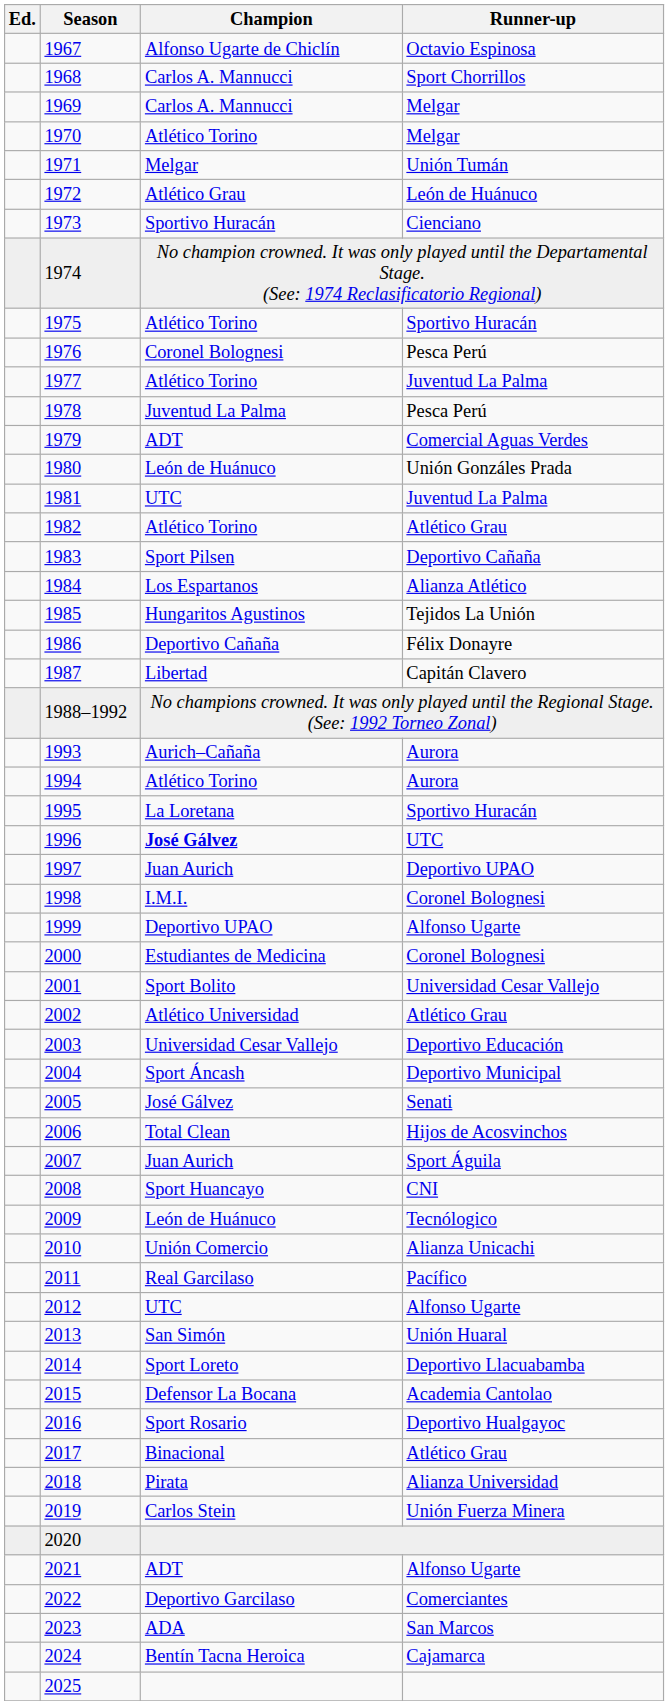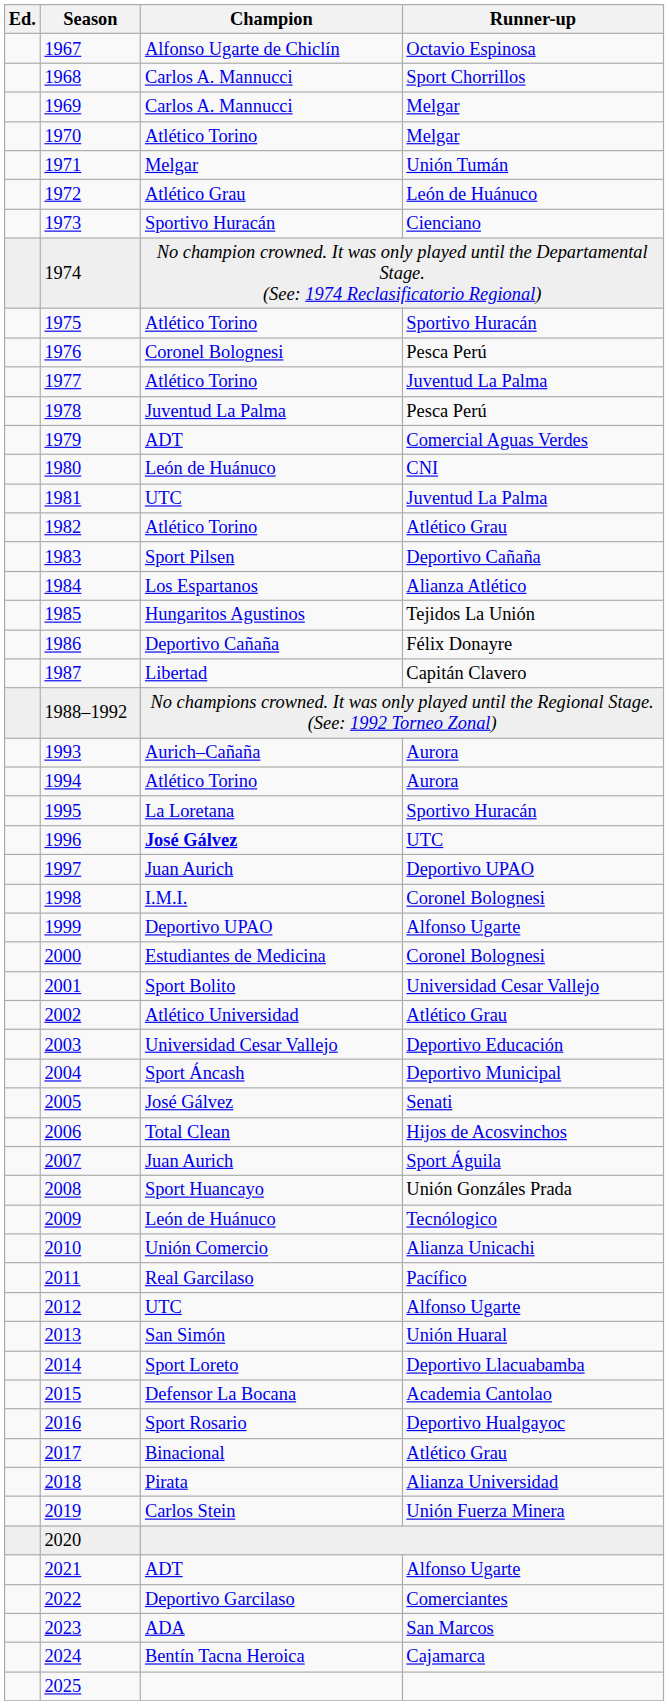 <table class="wikitable sortable">
 <tr>
 <th width=px>Ed.</th>
 <th width=80px>Season</th>
 <th width=220px>Champion</th>
 <th width=220px>Runner-up</th>
 </tr>
 <tr>
 <td></td>
 <td><a href='#'>1967</a></td>
 <td><a href='#'>Alfonso Ugarte de Chiclín</a> </td>
 <td><a href='#'>Octavio Espinosa</a></td>
 </tr>
 <tr>
 <td></td>
 <td><a href='#'>1968</a></td>
 <td><a href='#'>Carlos A. Mannucci</a> </td>
 <td><a href='#'>Sport Chorrillos</a></td>
 </tr>
 <tr>
 <td></td>
 <td><a href='#'>1969</a></td>
 <td><a href='#'>Carlos A. Mannucci</a> </td>
 <td><a href='#'>Melgar</a></td>
 </tr>
 <tr>
 <td></td>
 <td><a href='#'>1970</a></td>
 <td><a href='#'>Atlético Torino</a> </td>
 <td><a href='#'>Melgar</a></td>
 </tr>
 <tr>
 <td></td>
 <td><a href='#'>1971</a></td>
 <td><a href='#'>Melgar</a> </td>
 <td><a href='#'>Unión Tumán</a></td>
 </tr>
 <tr>
 <td></td>
 <td><a href='#'>1972</a></td>
 <td><a href='#'>Atlético Grau</a> </td>
 <td><a href='#'>León de Huánuco</a></td>
 </tr>
 <tr>
 <td></td>
 <td><a href='#'>1973</a></td>
 <td><a href='#'>Sportivo Huracán</a> </td>
 <td><a href='#'>Cienciano</a></td>
 </tr>
 <tr bgcolor=#efefef>
 <td></td>
 <td>1974</td>
 <td colspan="2" style="text-align:center;"><em>No champion crowned. It was only played until the Departamental Stage.</em><br><em>(See: <a href='#'>1974 Reclasificatorio Regional</a>)</em></td>
 </tr>
 <tr>
 <td></td>
 <td><a href='#'>1975</a></td>
 <td><a href='#'>Atlético Torino</a> </td>
 <td><a href='#'>Sportivo Huracán</a></td>
 </tr>
 <tr>
 <td></td>
 <td><a href='#'>1976</a></td>
 <td><a href='#'>Coronel Bolognesi</a> </td>
 <td>Pesca Perú</td>
 </tr>
 <tr>
 <td></td>
 <td><a href='#'>1977</a></td>
 <td><a href='#'>Atlético Torino</a> </td>
 <td><a href='#'>Juventud La Palma</a></td>
 </tr>
 <tr>
 <td></td>
 <td><a href='#'>1978</a></td>
 <td><a href='#'>Juventud La Palma</a> </td>
 <td>Pesca Perú</td>
 </tr>
 <tr>
 <td></td>
 <td><a href='#'>1979</a></td>
 <td><a href='#'>ADT</a> </td>
 <td><a href='#'>Comercial Aguas Verdes</a></td>
 </tr>
 <tr>
 <td></td>
 <td><a href='#'>1980</a></td>
 <td><a href='#'>León de Huánuco</a> </td>
-<td>Unión Gonzáles Prada</td>
+<td><a href='#'>CNI</a></td>
 </tr>
 <tr>
 <td></td>
 <td><a href='#'>1981</a></td>
 <td><a href='#'>UTC</a> </td>
 <td><a href='#'>Juventud La Palma</a></td>
 </tr>
 <tr>
 <td></td>
 <td><a href='#'>1982</a></td>
 <td><a href='#'>Atlético Torino</a> </td>
 <td><a href='#'>Atlético Grau</a></td>
 </tr>
 <tr>
 <td></td>
 <td><a href='#'>1983</a></td>
 <td><a href='#'>Sport Pilsen</a> </td>
 <td><a href='#'>Deportivo Cañaña</a></td>
 </tr>
 <tr>
 <td></td>
 <td><a href='#'>1984</a></td>
 <td><a href='#'>Los Espartanos</a> </td>
 <td><a href='#'>Alianza Atlético</a></td>
 </tr>
 <tr>
 <td></td>
 <td><a href='#'>1985</a></td>
 <td><a href='#'>Hungaritos Agustinos</a> </td>
 <td>Tejidos La Unión</td>
 </tr>
 <tr>
 <td></td>
 <td><a href='#'>1986</a></td>
 <td><a href='#'>Deportivo Cañaña</a> </td>
 <td>Félix Donayre</td>
 </tr>
 <tr>
 <td></td>
 <td><a href='#'>1987</a></td>
 <td><a href='#'>Libertad</a> </td>
 <td>Capitán Clavero</td>
 </tr>
 <tr bgcolor=#efefef>
 <td></td>
 <td>1988–1992</td>
 <td colspan="2" style="text-align:center;"><em>No champions crowned. It was only played until the Regional Stage.</em><br><em>(See: <a href='#'>1992 Torneo Zonal</a>)</em></td>
 </tr>
 <tr>
 <td></td>
 <td><a href='#'>1993</a></td>
 <td><a href='#'>Aurich–Cañaña</a> </td>
 <td><a href='#'>Aurora</a></td>
 </tr>
 <tr>
 <td></td>
 <td><a href='#'>1994</a></td>
 <td><a href='#'>Atlético Torino</a> </td>
 <td><a href='#'>Aurora</a></td>
 </tr>
 <tr>
 <td></td>
 <td><a href='#'>1995</a></td>
 <td><a href='#'>La Loretana</a> </td>
 <td><a href='#'>Sportivo Huracán</a></td>
 </tr>
 <tr>
 <td></td>
 <td><a href='#'>1996</a></td>
 <td><strong><a href='#'>José Gálvez</a> </strong></td>
 <td><a href='#'>UTC</a></td>
 </tr>
 <tr>
 <td></td>
 <td><a href='#'>1997</a></td>
 <td><a href='#'>Juan Aurich</a> </td>
 <td><a href='#'>Deportivo UPAO</a></td>
 </tr>
 <tr>
 <td></td>
 <td><a href='#'>1998</a></td>
 <td><a href='#'>I.M.I.</a> </td>
 <td><a href='#'>Coronel Bolognesi</a></td>
 </tr>
 <tr>
 <td></td>
 <td><a href='#'>1999</a></td>
 <td><a href='#'>Deportivo UPAO</a> </td>
 <td><a href='#'>Alfonso Ugarte</a></td>
 </tr>
 <tr>
 <td></td>
 <td><a href='#'>2000</a></td>
 <td><a href='#'>Estudiantes de Medicina</a> </td>
 <td><a href='#'>Coronel Bolognesi</a></td>
 </tr>
 <tr>
 <td></td>
 <td><a href='#'>2001</a></td>
 <td><a href='#'>Sport Bolito</a> </td>
 <td><a href='#'>Universidad Cesar Vallejo</a></td>
 </tr>
 <tr>
 <td></td>
 <td><a href='#'>2002</a></td>
 <td><a href='#'>Atlético Universidad</a> </td>
 <td><a href='#'>Atlético Grau</a></td>
 </tr>
 <tr>
 <td></td>
 <td><a href='#'>2003</a></td>
 <td><a href='#'>Universidad Cesar Vallejo</a> </td>
 <td><a href='#'>Deportivo Educación</a></td>
 </tr>
 <tr>
 <td></td>
 <td><a href='#'>2004</a></td>
 <td><a href='#'>Sport Áncash</a> </td>
 <td><a href='#'>Deportivo Municipal</a></td>
 </tr>
 <tr>
 <td></td>
 <td><a href='#'>2005</a></td>
 <td><a href='#'>José Gálvez</a> </td>
 <td><a href='#'>Senati</a></td>
 </tr>
 <tr>
 <td></td>
 <td><a href='#'>2006</a></td>
 <td><a href='#'>Total Clean</a> </td>
 <td><a href='#'>Hijos de Acosvinchos</a></td>
 </tr>
 <tr>
 <td></td>
 <td><a href='#'>2007</a></td>
 <td><a href='#'>Juan Aurich</a> </td>
 <td><a href='#'>Sport Águila</a></td>
 </tr>
 <tr>
 <td></td>
 <td><a href='#'>2008</a></td>
 <td><a href='#'>Sport Huancayo</a> </td>
-<td><a href='#'>CNI</a></td>
+<td>Unión Gonzáles Prada</td>
 </tr>
 <tr>
 <td></td>
 <td><a href='#'>2009</a></td>
 <td><a href='#'>León de Huánuco</a> </td>
 <td><a href='#'>Tecnólogico</a></td>
 </tr>
 <tr>
 <td></td>
 <td><a href='#'>2010</a></td>
 <td><a href='#'>Unión Comercio</a> </td>
 <td><a href='#'>Alianza Unicachi</a></td>
 </tr>
 <tr>
 <td></td>
 <td><a href='#'>2011</a></td>
 <td><a href='#'>Real Garcilaso</a> </td>
 <td><a href='#'>Pacífico</a></td>
 </tr>
 <tr>
 <td></td>
 <td><a href='#'>2012</a></td>
 <td><a href='#'>UTC</a> </td>
 <td><a href='#'>Alfonso Ugarte</a></td>
 </tr>
 <tr>
 <td></td>
 <td><a href='#'>2013</a></td>
 <td><a href='#'>San Simón</a> </td>
 <td><a href='#'>Unión Huaral</a></td>
 </tr>
 <tr>
 <td></td>
 <td><a href='#'>2014</a></td>
 <td><a href='#'>Sport Loreto</a> </td>
 <td><a href='#'>Deportivo Llacuabamba</a></td>
 </tr>
 <tr>
 <td></td>
 <td><a href='#'>2015</a></td>
 <td><a href='#'>Defensor La Bocana</a> </td>
 <td><a href='#'>Academia Cantolao</a></td>
 </tr>
 <tr>
 <td></td>
 <td><a href='#'>2016</a></td>
 <td><a href='#'>Sport Rosario</a> </td>
 <td><a href='#'>Deportivo Hualgayoc</a></td>
 </tr>
 <tr>
 <td></td>
 <td><a href='#'>2017</a></td>
 <td><a href='#'>Binacional</a> </td>
 <td><a href='#'>Atlético Grau</a></td>
 </tr>
 <tr>
 <td></td>
 <td><a href='#'>2018</a></td>
 <td><a href='#'>Pirata</a> </td>
 <td><a href='#'>Alianza Universidad</a></td>
 </tr>
 <tr>
 <td></td>
 <td><a href='#'>2019</a></td>
 <td><a href='#'>Carlos Stein</a> </td>
 <td><a href='#'>Unión Fuerza Minera</a></td>
 </tr>
 <tr bgcolor=#efefef>
 <td></td>
 <td>2020</td>
 <td colspan="2"></td>
 </tr>
 <tr>
 <td></td>
 <td><a href='#'>2021</a></td>
 <td><a href='#'>ADT</a> </td>
 <td><a href='#'>Alfonso Ugarte</a></td>
 </tr>
 <tr>
 <td></td>
 <td><a href='#'>2022</a></td>
 <td><a href='#'>Deportivo Garcilaso</a> </td>
 <td><a href='#'>Comerciantes</a></td>
 </tr>
 <tr>
 <td></td>
 <td><a href='#'>2023</a></td>
 <td><a href='#'>ADA</a> </td>
 <td><a href='#'>San Marcos</a></td>
 </tr>
 <tr>
 <td></td>
 <td><a href='#'>2024</a></td>
 <td><a href='#'>Bentín Tacna Heroica</a> </td>
 <td><a href='#'>Cajamarca</a></td>
 </tr>
 <tr>
 <td></td>
 <td><a href='#'>2025</a></td>
 <td></td>
 <td></td>
 </tr>
 </table>
